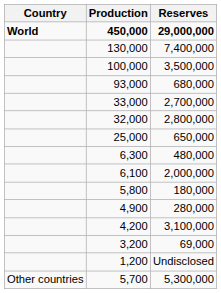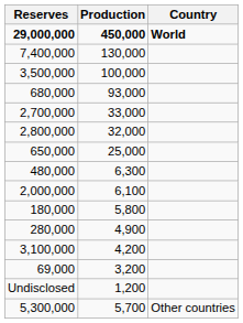 <table class="wikitable sortable mw-datatable static-row-numbers sticky-header sort-under" style=text-align:right;>
 <tr>
+<th>Reserves</th>
+<th>Production</th>
 <th scope=col>Country</th>
-<th>Production</th>
-<th>Reserves</th>
 </tr>
 <tr class="sorttop static-row-header" style="font-weight: bold;">
+<td style=text-align:right>29,000,000</td>
+<td style=text-align:right>450,000</td>
 <td style=text-align:left>World</td>
-<td style=text-align:right>450,000</td>
-<td style=text-align:right>29,000,000</td>
 </tr>
 <tr>
+<td>7,400,000</td>
+<td>130,000</td>
 <td style=text-align:left scope=row></td>
-<td>130,000</td>
-<td>7,400,000</td>
 </tr>
 <tr>
+<td>3,500,000</td>
+<td>100,000</td>
 <td style=text-align:left scope=row></td>
-<td>100,000</td>
-<td>3,500,000</td>
 </tr>
 <tr>
+<td>680,000</td>
+<td>93,000</td>
 <td style=text-align:left scope=row></td>
-<td>93,000</td>
-<td>680,000</td>
 </tr>
 <tr>
+<td>2,700,000</td>
+<td>33,000</td>
 <td style=text-align:left scope=row></td>
-<td>33,000</td>
-<td>2,700,000</td>
 </tr>
 <tr>
+<td>2,800,000</td>
+<td>32,000</td>
 <td style=text-align:left scope=row></td>
-<td>32,000</td>
-<td>2,800,000</td>
 </tr>
 <tr>
+<td>650,000</td>
+<td>25,000</td>
 <td style=text-align:left scope=row></td>
-<td>25,000</td>
-<td>650,000</td>
 </tr>
 <tr>
+<td>480,000</td>
+<td>6,300</td>
 <td style=text-align:left scope=row></td>
-<td>6,300</td>
-<td>480,000</td>
 </tr>
 <tr>
+<td>2,000,000</td>
+<td>6,100</td>
 <td style=text-align:left scope=row></td>
-<td>6,100</td>
-<td>2,000,000</td>
 </tr>
 <tr>
+<td>180,000</td>
+<td>5,800</td>
 <td style=text-align:left scope=row></td>
-<td>5,800</td>
-<td>180,000</td>
 </tr>
 <tr>
+<td>280,000</td>
+<td>4,900</td>
 <td style=text-align:left scope=row></td>
-<td>4,900</td>
-<td>280,000</td>
 </tr>
 <tr>
+<td>3,100,000</td>
+<td>4,200</td>
 <td style=text-align:left scope=row></td>
-<td>4,200</td>
-<td>3,100,000</td>
 </tr>
 <tr>
+<td>69,000</td>
+<td>3,200</td>
 <td style=text-align:left scope=row></td>
-<td>3,200</td>
-<td>69,000</td>
 </tr>
 <tr>
+<td>Undisclosed</td>
+<td>1,200</td>
 <td style=text-align:left scope=row></td>
-<td>1,200</td>
-<td>Undisclosed</td>
 </tr>
 <tr>
+<td>5,300,000</td>
+<td>5,700</td>
 <td style=text-align:left scope=row>Other countries</td>
-<td>5,700</td>
-<td>5,300,000</td>
 </tr>
 </table>
